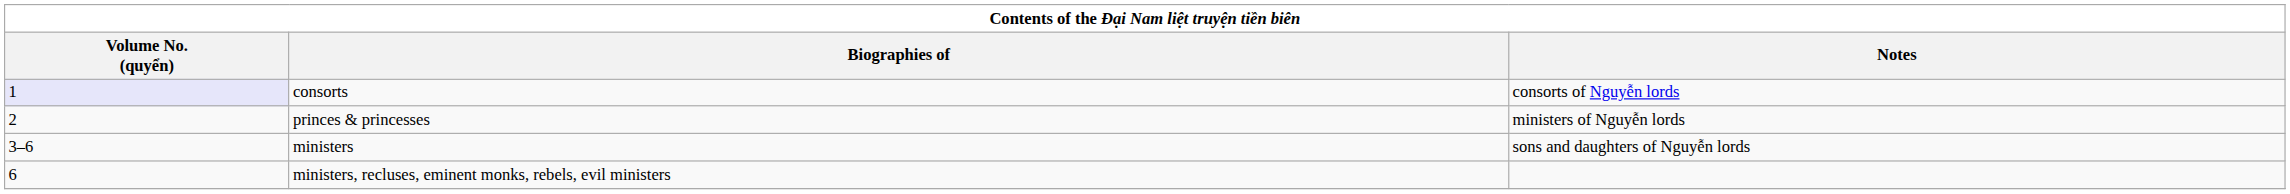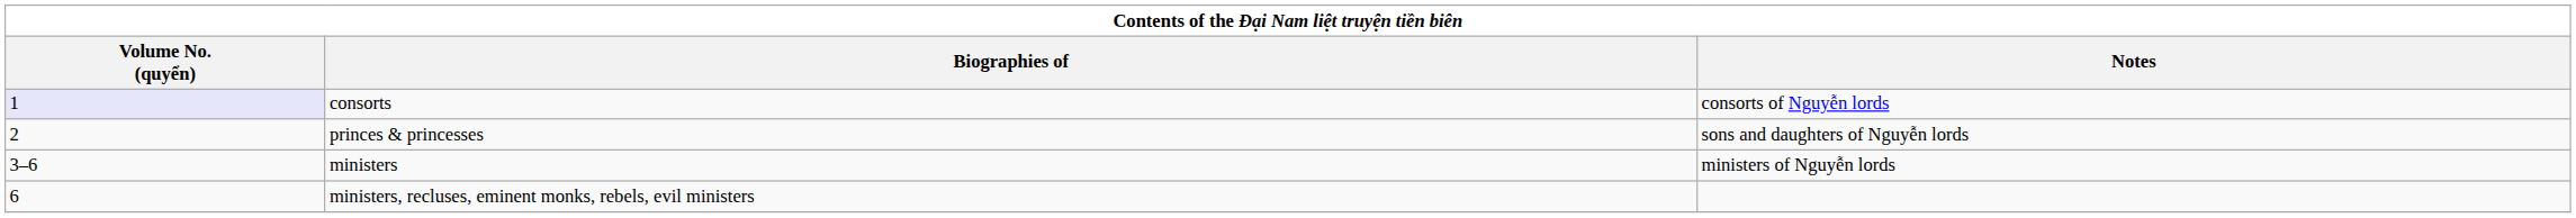 <table class="wikitable collapsible collapsed" style="clear:none; font-size:90%; padding:0 auto; width:100%; margin:auto">
 <tr>
 <th colspan=3 align="center" style="background:#FFFFFF">Contents of the <em>Đại Nam liệt truyện tiền biên</em></th>
 </tr>
 <tr>
 <th>Volume No.<br>(quyển)</th>
 <th>Biographies of</th>
 <th>Notes</th>
 </tr>
 <tr>
 <td style="background: lavender;">1</td>
 <td>consorts</td>
 <td>consorts of <a href='#'>Nguyễn lords</a></td>
 </tr>
 <tr>
 <td>2</td>
 <td>princes & princesses</td>
-<td>ministers of Nguyễn lords</td>
+<td>sons and daughters of Nguyễn lords</td>
 </tr>
 <tr>
 <td>3–6</td>
 <td>ministers</td>
-<td>sons and daughters of Nguyễn lords</td>
+<td>ministers of Nguyễn lords</td>
 </tr>
 <tr>
 <td>6</td>
 <td>ministers, recluses, eminent monks, rebels, evil ministers</td>
 <td></td>
 </tr>
 <tr>
 </tr>
 </table>
